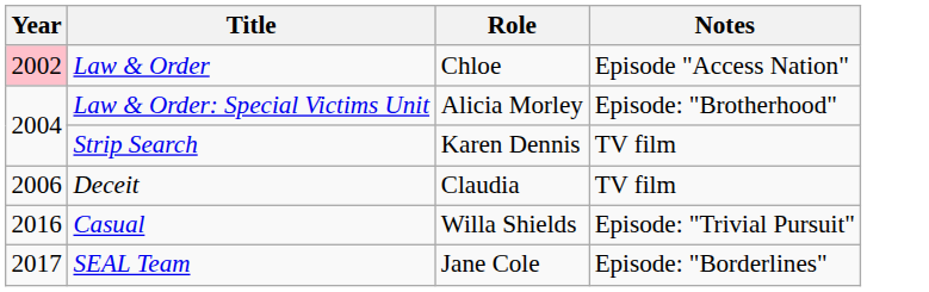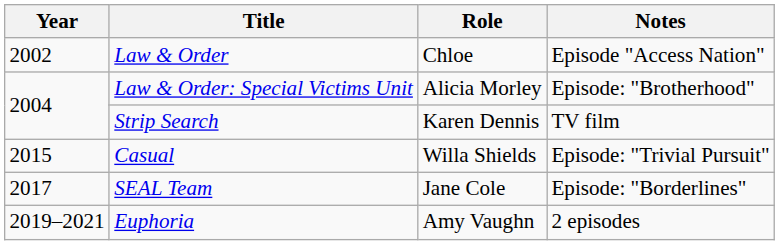 <table class="wikitable sortable">
 <tr>
 <th>Year</th>
 <th>Title</th>
 <th>Role</th>
 <th class="unsortable">Notes</th>
 </tr>
 <tr>
-<td style="background: pink;">2002</td>
+<td>2002</td>
 <td><em><a href='#'>Law & Order</a></em></td>
 <td>Chloe</td>
 <td>Episode "Access Nation"</td>
 </tr>
 <tr>
 <td rowspan="2">2004</td>
 <td><em><a href='#'>Law & Order: Special Victims Unit</a></em></td>
 <td>Alicia Morley</td>
 <td>Episode: "Brotherhood"</td>
 </tr>
 <tr>
 <td><em><a href='#'>Strip Search</a></em></td>
 <td>Karen Dennis</td>
 <td>TV film</td>
 </tr>
 <tr>
-<td>2006</td>
-<td><em>Deceit</em></td>
-<td>Claudia</td>
-<td>TV film</td>
-</tr>
-<tr>
-<td>2016</td>
+<td>2015</td>
 <td><em><a href='#'>Casual</a></em></td>
 <td>Willa Shields</td>
 <td>Episode: "Trivial Pursuit"</td>
 </tr>
 <tr>
 <td>2017</td>
 <td><em><a href='#'>SEAL Team</a></em></td>
 <td>Jane Cole</td>
 <td>Episode: "Borderlines"</td>
 </tr>
+<tr>
+<td>2019–2021</td>
+<td><em><a href='#'>Euphoria</a></em></td>
+<td>Amy Vaughn</td>
+<td>2 episodes</td>
+</tr>
 </table>
